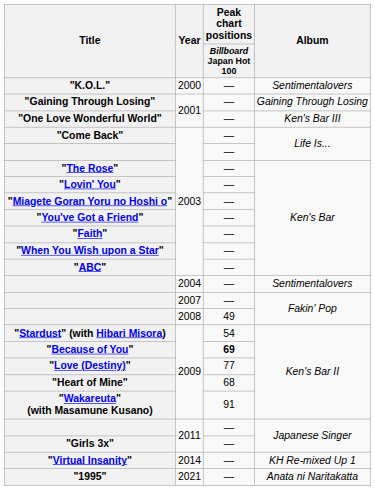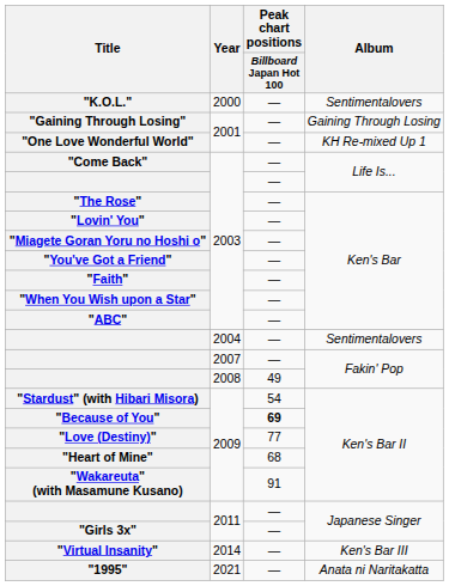 <table class="wikitable plainrowheaders" style="text-align:center;">
 <tr>
 <th scope="col" rowspan="2" style="width:16em;">Title</th>
 <th scope="col" rowspan="2">Year</th>
 <th scope="col" colspan="1">Peak chart positions</th>
 <th scope="col" rowspan="2">Album</th>
 </tr>
 <tr>
 <th style="width:3em;font-size:85%"><em>Billboard</em> Japan Hot 100<br></th>
 </tr>
 <tr>
 <th scope="row">"K.O.L."</th>
 <td rowspan="1">2000</td>
 <td>—</td>
 <td rowspan=1><em>Sentimentalovers</em></td>
 </tr>
 <tr>
 <th scope="row">"Gaining Through Losing"</th>
 <td rowspan="2">2001</td>
 <td>—</td>
 <td rowspan=1><em>Gaining Through Losing</em></td>
 </tr>
 <tr>
 <th scope="row">"One Love Wonderful World"</th>
 <td>—</td>
-<td rowspan="1"><em>Ken's Bar III</em></td>
+<td rowspan=1><em>KH Re-mixed Up 1</em></td>
 </tr>
 <tr>
 <th scope="row">"Come Back"</th>
 <td rowspan="9">2003</td>
 <td>—</td>
 <td rowspan=2><em>Life Is...</em></td>
 </tr>
 <tr>
 <th scope="row"></th>
 <td>—</td>
 </tr>
 <tr>
 <th scope="row">"<a href='#'>The Rose</a>"</th>
 <td>—</td>
 <td rowspan=7><em>Ken's Bar</em></td>
 </tr>
 <tr>
 <th scope="row">"<a href='#'>Lovin' You</a>"</th>
 <td>—</td>
 </tr>
 <tr>
 <th scope="row">"<a href='#'>Miagete Goran Yoru no Hoshi o</a>"</th>
 <td>—</td>
 </tr>
 <tr>
 <th scope="row">"<a href='#'>You've Got a Friend</a>"</th>
 <td>—</td>
 </tr>
 <tr>
 <th scope="row">"<a href='#'>Faith</a>"</th>
 <td>—</td>
 </tr>
 <tr>
 <th scope="row">"<a href='#'>When You Wish upon a Star</a>"</th>
 <td>—</td>
 </tr>
 <tr>
 <th scope="row">"<a href='#'>ABC</a>"</th>
 <td>—</td>
 </tr>
 <tr>
 <th scope="row"></th>
 <td>2004</td>
 <td>—</td>
 <td rowspan=1><em>Sentimentalovers</em></td>
 </tr>
 <tr>
 <th scope="row"></th>
 <td>2007</td>
 <td>—</td>
 <td rowspan=2><em>Fakin' Pop</em></td>
 </tr>
 <tr>
 <th scope="row"></th>
 <td>2008</td>
 <td>49</td>
 </tr>
 <tr>
 <th scope="row">"<a href='#'>Stardust</a>" <span>(with <a href='#'>Hibari Misora</a>)</span></th>
 <td rowspan="5">2009</td>
 <td>54</td>
 <td rowspan=5><em>Ken's Bar II</em></td>
 </tr>
 <tr>
 <th scope="row">"<a href='#'>Because of You</a>"</th>
 <td><strong>69</strong></td>
 </tr>
 <tr>
 <th scope="row">"<a href='#'>Love (Destiny)</a>"</th>
 <td>77</td>
 </tr>
 <tr>
 <th scope="row">"Heart of Mine"</th>
 <td>68</td>
 </tr>
 <tr>
 <th scope="row">"<a href='#'>Wakareuta</a>"<br><span>(with Masamune Kusano)</span></th>
 <td>91</td>
 </tr>
 <tr>
 <th scope="row"></th>
 <td rowspan="2">2011</td>
 <td>—</td>
 <td rowspan="2"><em>Japanese Singer</em></td>
 </tr>
 <tr>
 <th scope="row">"Girls 3x"</th>
 <td>—</td>
 </tr>
 <tr>
 <th scope="row">"<a href='#'>Virtual Insanity</a>"</th>
 <td rowspan="1">2014</td>
 <td>—</td>
-<td rowspan=1><em>KH Re-mixed Up 1</em></td>
+<td rowspan="1"><em>Ken's Bar III</em></td>
 </tr>
 <tr>
 <th scope="row">"1995"</th>
 <td>2021</td>
 <td>—</td>
 <td><em>Anata ni Naritakatta</em></td>
 </tr>
 </table>
